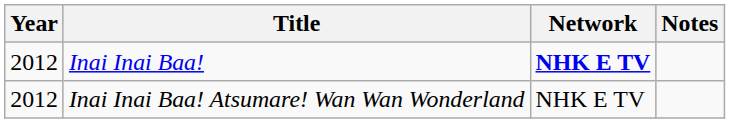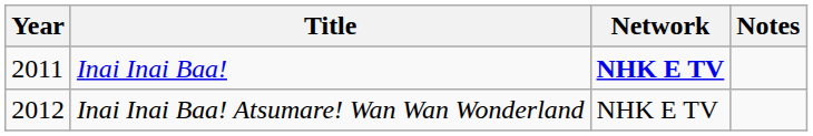 <table class="wikitable">
 <tr>
 <th>Year</th>
 <th>Title</th>
 <th>Network</th>
 <th>Notes</th>
 </tr>
 <tr>
-<td>2012</td>
+<td>2011</td>
 <td><em><a href='#'>Inai Inai Baa!</a></em></td>
 <td><strong><a href='#'>NHK E TV</a></strong></td>
 <td></td>
 </tr>
 <tr>
 <td>2012</td>
 <td><em>Inai Inai Baa! Atsumare! Wan Wan Wonderland</em></td>
 <td>NHK E TV</td>
 <td></td>
 </tr>
 </table>
